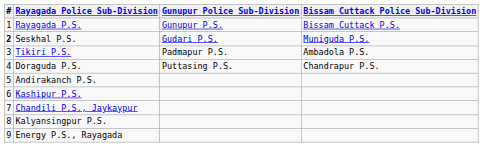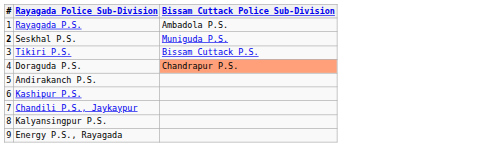 <table class="wikitable">
 <tr>
 <th>#</th>
 <th><a href='#'>Rayagada Police Sub-Division</a></th>
-<th><a href='#'>Gunupur Police Sub-Division</a></th>
 <th><a href='#'>Bissam Cuttack Police Sub-Division</a></th>
 </tr>
 <tr>
 <td>1</td>
 <td><a href='#'>Rayagada P.S.</a></td>
-<td><a href='#'>Gunupur P.S.</a></td>
-<td><a href='#'>Bissam Cuttack P.S.</a></td>
+<td>Ambadola P.S.</td>
 </tr>
 <tr>
 <td><strong>2</strong></td>
 <td>Seskhal P.S.</td>
-<td><a href='#'>Gudari P.S.</a></td>
 <td><a href='#'>Muniguda P.S.</a></td>
 </tr>
 <tr>
 <td>3</td>
 <td><a href='#'>Tikiri P.S.</a></td>
-<td>Padmapur P.S.</td>
-<td>Ambadola P.S.</td>
+<td><a href='#'>Bissam Cuttack P.S.</a></td>
 </tr>
 <tr>
 <td>4</td>
 <td>Doraguda P.S.</td>
-<td>Puttasing P.S.</td>
-<td>Chandrapur P.S.</td>
+<td style="background: lightsalmon;">Chandrapur P.S.</td>
 </tr>
 <tr>
 <td>5</td>
 <td>Andirakanch P.S.</td>
-<td></td>
 <td></td>
 </tr>
 <tr>
 <td>6</td>
 <td><a href='#'>Kashipur P.S.</a></td>
 <td></td>
-<td></td>
 </tr>
 <tr>
 <td>7</td>
 <td><a href='#'>Chandili P.S., Jaykaypur</a></td>
-<td></td>
 <td></td>
 </tr>
 <tr>
 <td>8</td>
 <td>Kalyansingpur P.S.</td>
 <td></td>
-<td></td>
 </tr>
 <tr>
 <td>9</td>
 <td>Energy P.S., Rayagada</td>
 <td></td>
-<td></td>
 </tr>
 </table>
